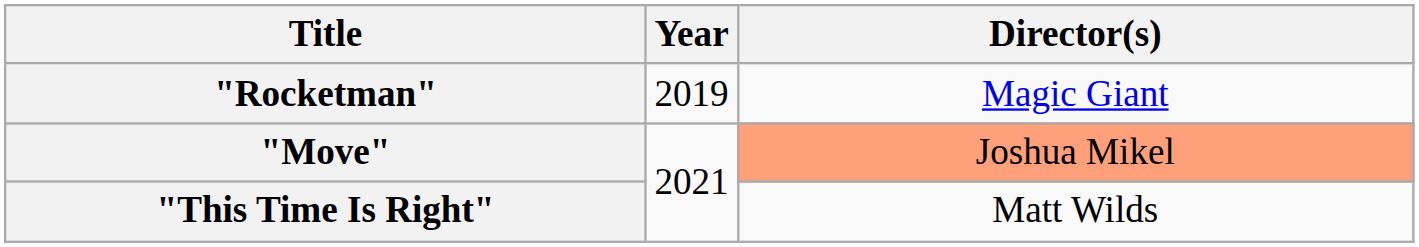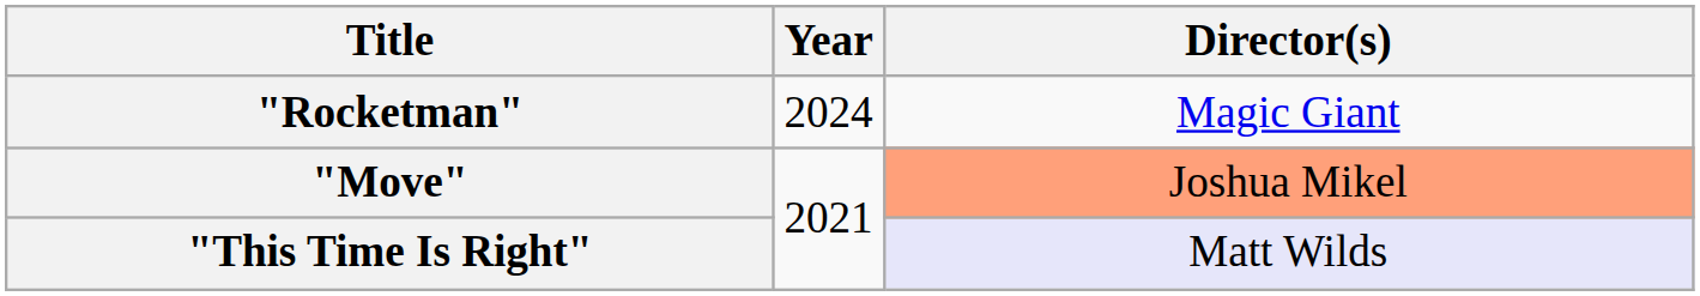 <table class="wikitable plainrowheaders" style="text-align:center;">
 <tr>
 <th scope="col" style="width:17em;">Title</th>
 <th scope="col">Year</th>
 <th scope="col" style="width:18em;">Director(s)</th>
 </tr>
 <tr>
 <th scope="row">"Rocketman"</th>
-<td>2019</td>
+<td>2024</td>
 <td><a href='#'>Magic Giant</a></td>
 </tr>
 <tr>
 <th scope="row">"Move"</th>
 <td rowspan="2">2021</td>
 <td style="background: lightsalmon;">Joshua Mikel</td>
 </tr>
 <tr>
 <th scope="row">"This Time Is Right"</th>
-<td>Matt Wilds</td>
+<td style="background: lavender;">Matt Wilds</td>
 </tr>
 </table>
